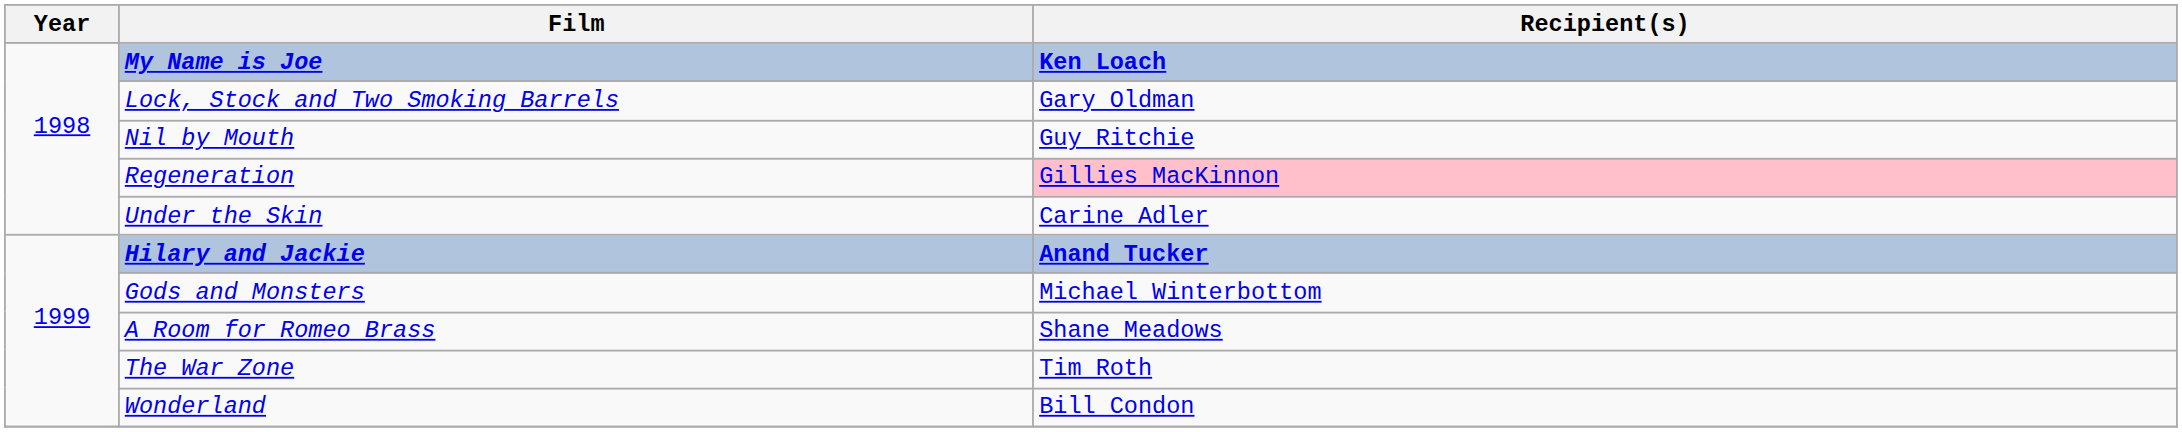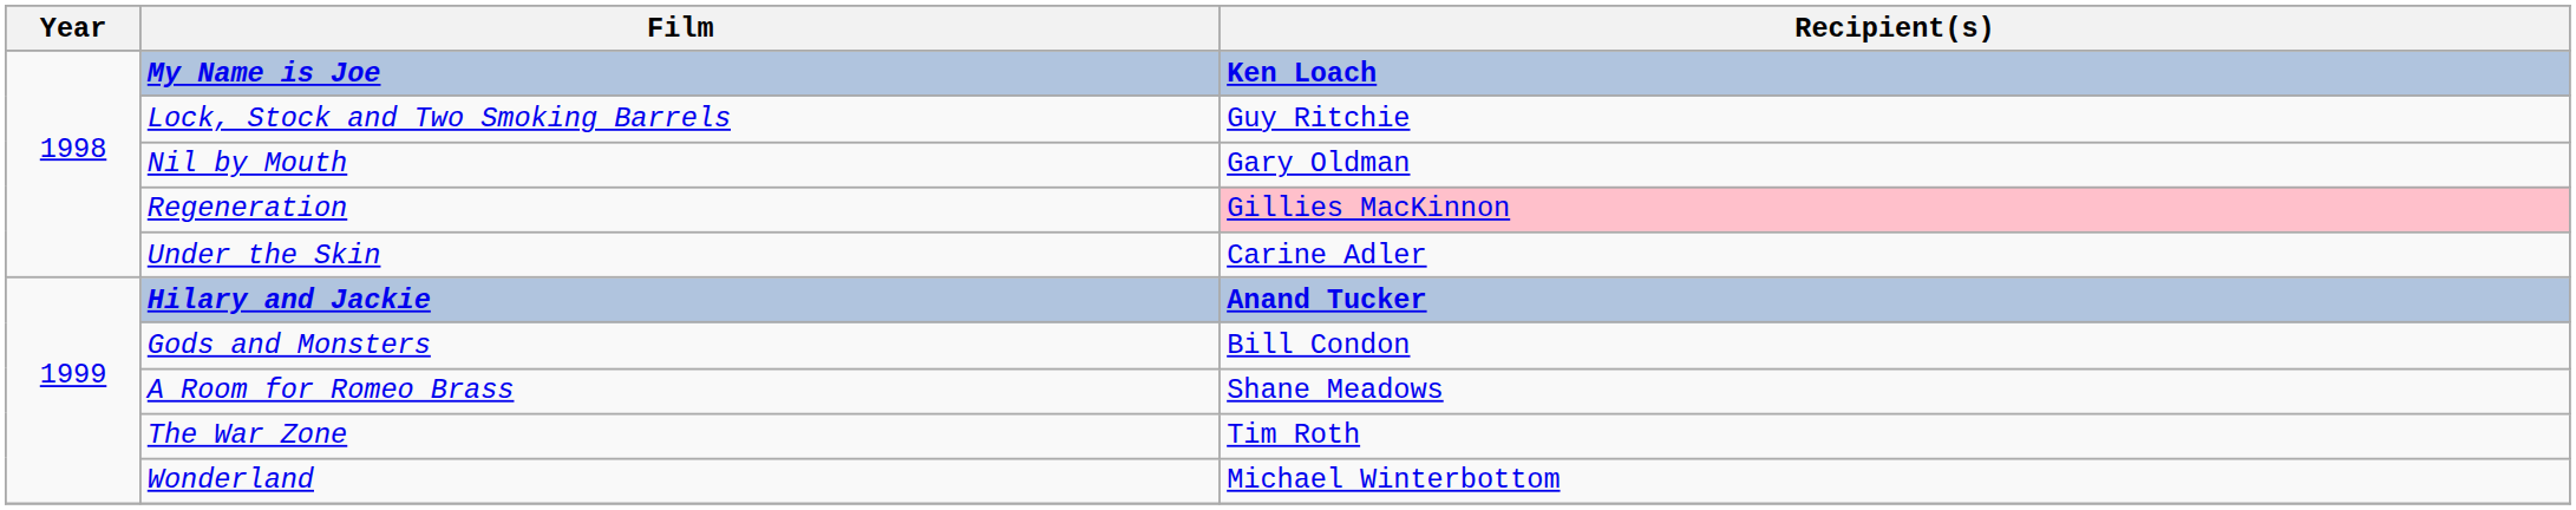 <table class="wikitable" width="95%" cellpadding="5">
 <tr>
 <th width="5%">Year</th>
 <th width="40%">Film</th>
 <th width="50%">Recipient(s)</th>
 </tr>
 <tr>
 <td rowspan="5" style="text-align:center;"><a href='#'>1998</a><br><br></td>
 <td style="background:#B0C4DE"><strong><em><a href='#'>My Name is Joe</a></em></strong></td>
 <td style="background:#B0C4DE"><strong><a href='#'>Ken Loach</a></strong></td>
 </tr>
 <tr>
 <td><em><a href='#'>Lock, Stock and Two Smoking Barrels</a></em></td>
-<td><a href='#'>Gary Oldman</a></td>
+<td><a href='#'>Guy Ritchie</a></td>
 </tr>
 <tr>
 <td><em><a href='#'>Nil by Mouth</a></em></td>
-<td><a href='#'>Guy Ritchie</a></td>
+<td><a href='#'>Gary Oldman</a></td>
 </tr>
 <tr>
 <td><em><a href='#'>Regeneration</a></em></td>
 <td style="background: pink;"><a href='#'>Gillies MacKinnon</a></td>
 </tr>
 <tr>
 <td><em><a href='#'>Under the Skin</a></em></td>
 <td><a href='#'>Carine Adler</a></td>
 </tr>
 <tr>
 <td rowspan="5" style="text-align:center;"><a href='#'>1999</a><br><br></td>
 <td style="background:#B0C4DE"><strong><em><a href='#'>Hilary and Jackie</a></em></strong></td>
 <td style="background:#B0C4DE"><strong><a href='#'>Anand Tucker</a></strong></td>
 </tr>
 <tr>
 <td><em><a href='#'>Gods and Monsters</a></em></td>
-<td><a href='#'>Michael Winterbottom</a></td>
+<td><a href='#'>Bill Condon</a></td>
 </tr>
 <tr>
 <td><em><a href='#'>A Room for Romeo Brass</a></em></td>
 <td><a href='#'>Shane Meadows</a></td>
 </tr>
 <tr>
 <td><em><a href='#'>The War Zone</a></em></td>
 <td><a href='#'>Tim Roth</a></td>
 </tr>
 <tr>
 <td><em><a href='#'>Wonderland</a></em></td>
-<td><a href='#'>Bill Condon</a></td>
+<td><a href='#'>Michael Winterbottom</a></td>
 </tr>
 <tr>
 </tr>
 </table>
